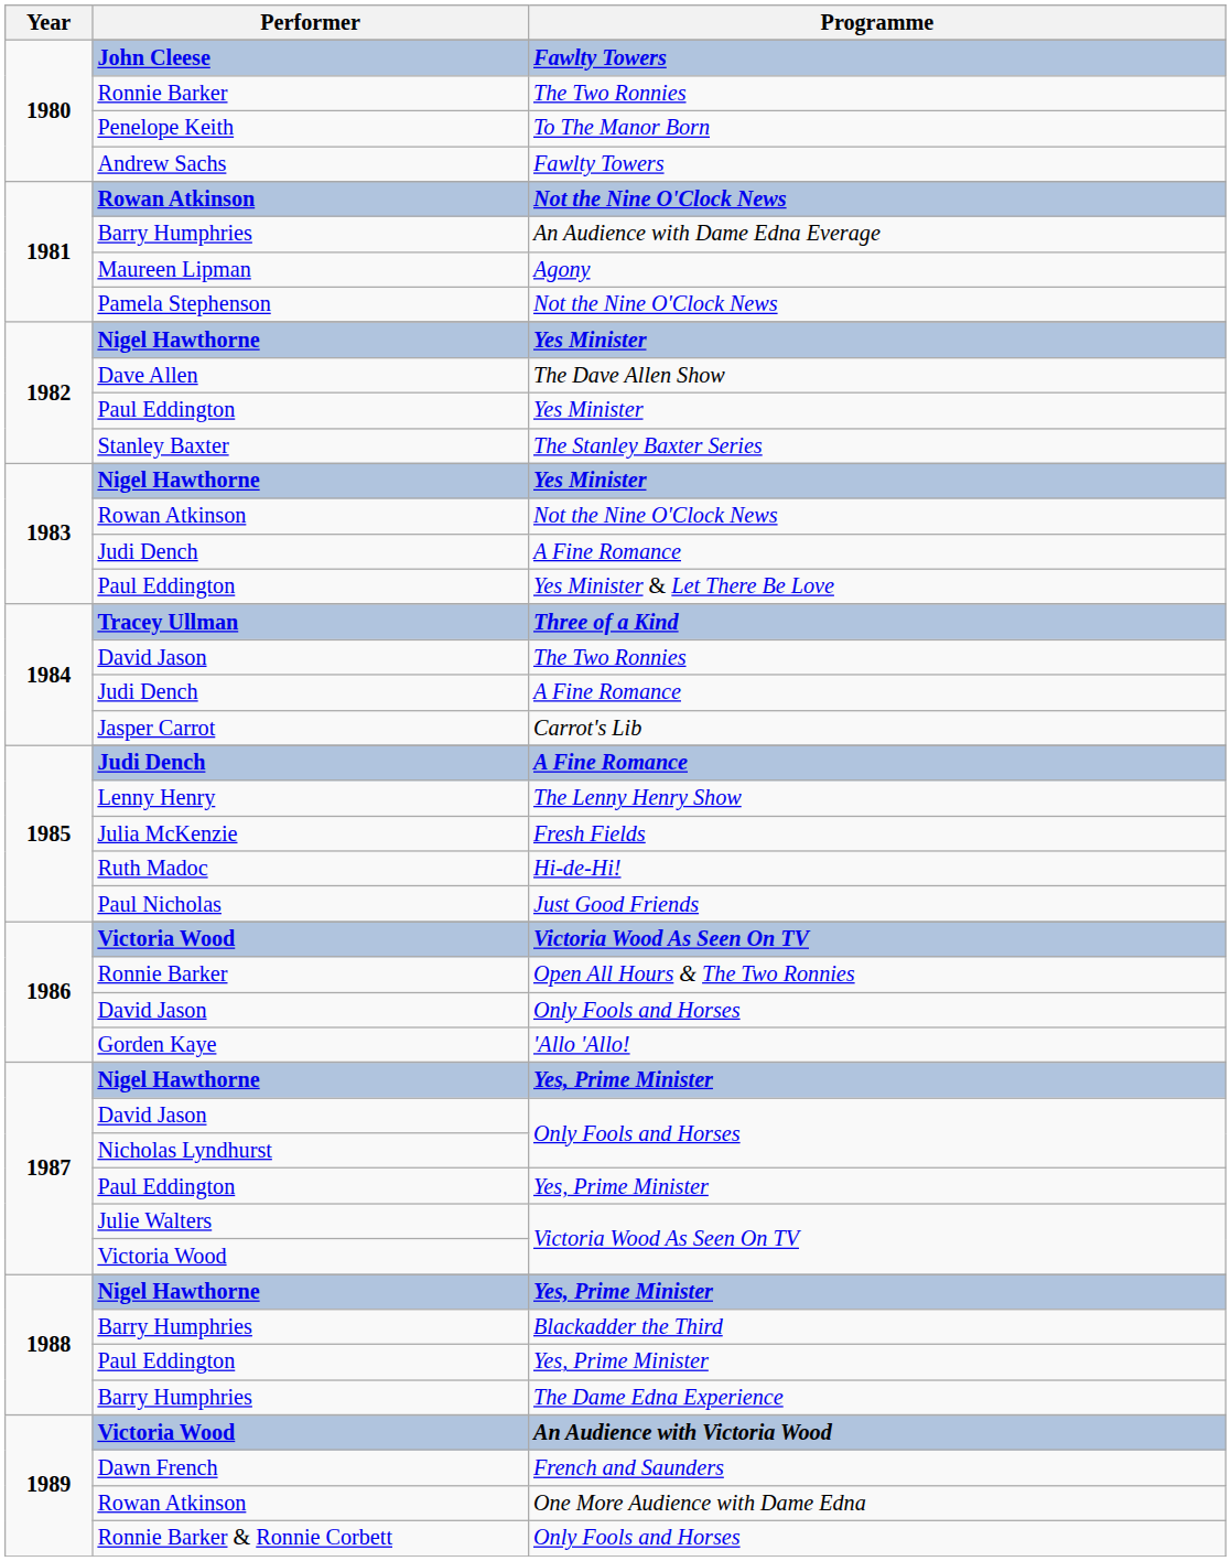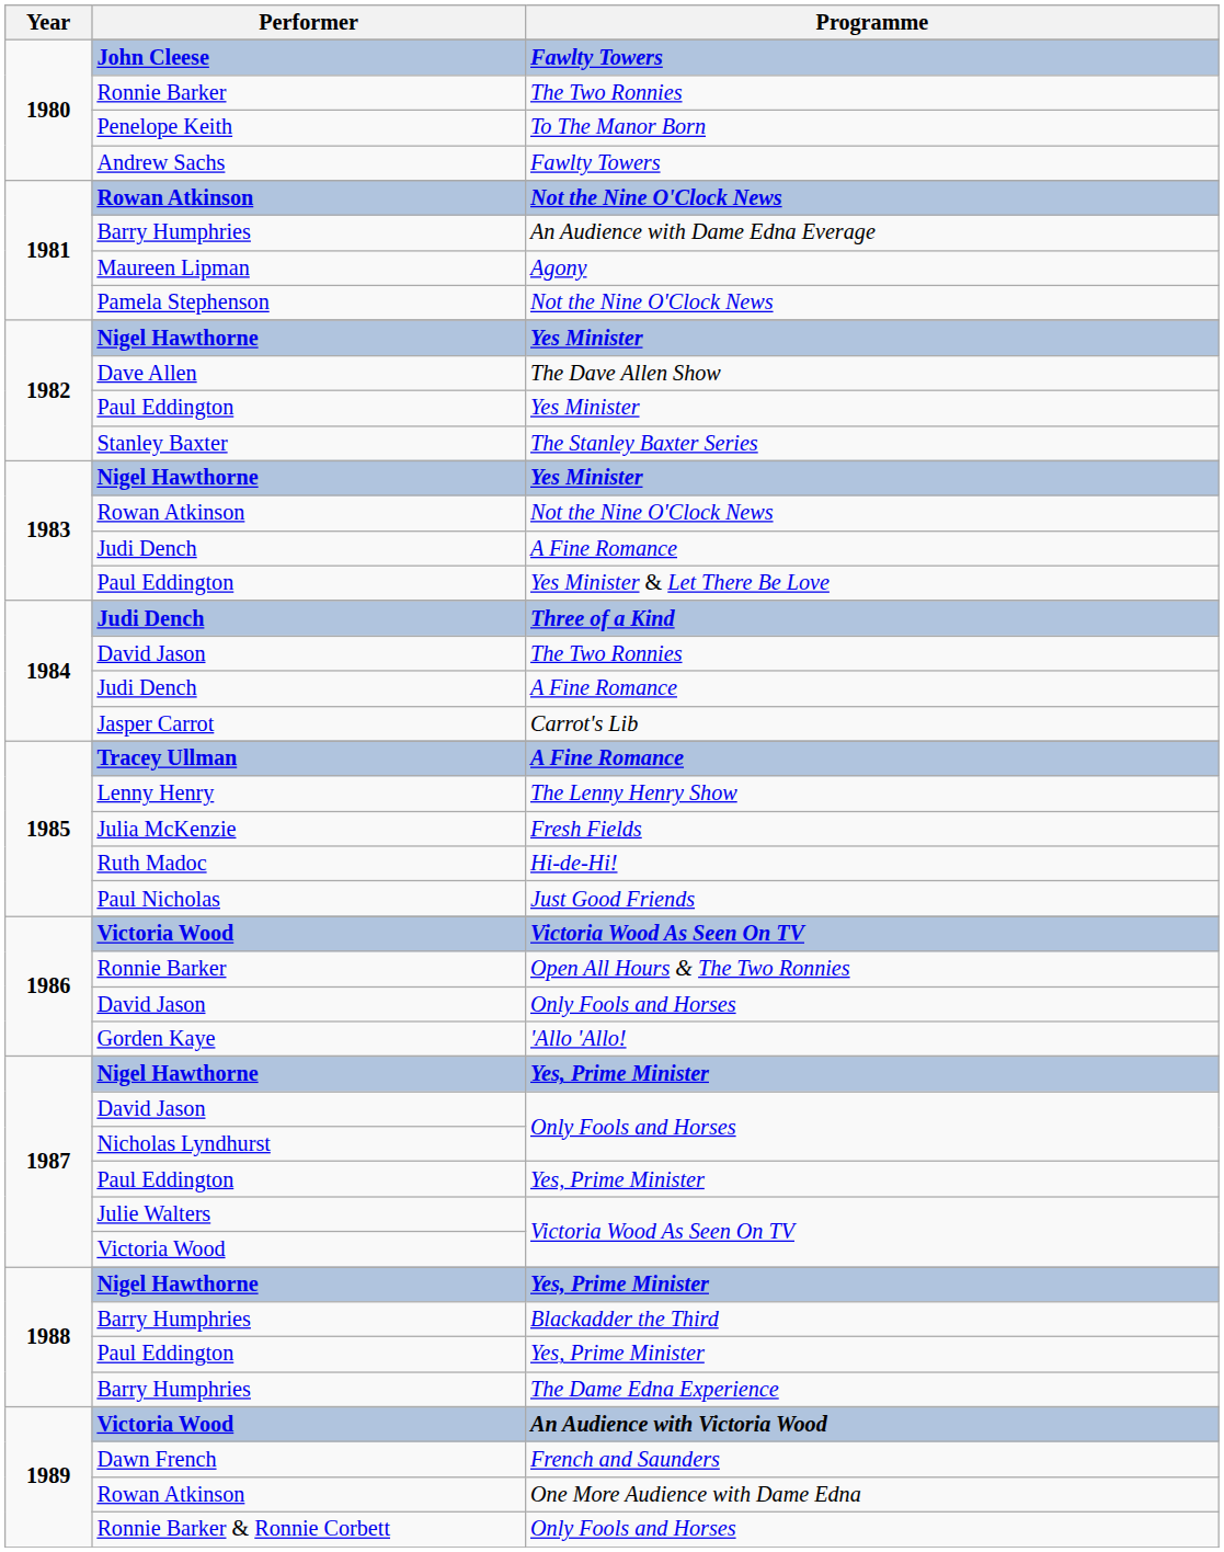 <table class="wikitable">
 <tr style="background:#bebebe;">
 <th style="width:5%;">Year</th>
 <th style="width:25%;">Performer</th>
 <th style="width:40%;">Programme</th>
 </tr>
 <tr>
 <td rowspan=5 style="text-align:center"><strong>1980</strong><br></td>
 </tr>
 <tr style="background:#B0C4DE;">
 <td><strong><a href='#'>John Cleese</a></strong></td>
 <td><strong><em><a href='#'>Fawlty Towers</a></em></strong></td>
 </tr>
 <tr>
 <td><a href='#'>Ronnie Barker</a></td>
 <td><em><a href='#'>The Two Ronnies</a></em></td>
 </tr>
 <tr>
 <td><a href='#'>Penelope Keith</a></td>
 <td><em><a href='#'>To The Manor Born</a></em></td>
 </tr>
 <tr>
 <td><a href='#'>Andrew Sachs</a></td>
 <td><em><a href='#'>Fawlty Towers</a></em></td>
 </tr>
 <tr>
 <td rowspan=5 style="text-align:center"><strong>1981</strong></td>
 </tr>
 <tr style="background:#B0C4DE;">
 <td><strong><a href='#'>Rowan Atkinson</a></strong></td>
 <td><strong><em><a href='#'>Not the Nine O'Clock News</a></em></strong></td>
 </tr>
 <tr>
 <td><a href='#'>Barry Humphries</a></td>
 <td><em>An Audience with Dame Edna Everage</em></td>
 </tr>
 <tr>
 <td><a href='#'>Maureen Lipman</a></td>
 <td><em><a href='#'>Agony</a></em></td>
 </tr>
 <tr>
 <td><a href='#'>Pamela Stephenson</a></td>
 <td><em><a href='#'>Not the Nine O'Clock News</a></em></td>
 </tr>
 <tr>
 <td rowspan=5 style="text-align:center"><strong>1982</strong></td>
 </tr>
 <tr style="background:#B0C4DE;">
 <td><strong><a href='#'>Nigel Hawthorne</a></strong></td>
 <td><strong><em><a href='#'>Yes Minister</a></em></strong></td>
 </tr>
 <tr>
 <td><a href='#'>Dave Allen</a></td>
 <td><em>The Dave Allen Show</em></td>
 </tr>
 <tr>
 <td><a href='#'>Paul Eddington</a></td>
 <td><em><a href='#'>Yes Minister</a></em></td>
 </tr>
 <tr>
 <td><a href='#'>Stanley Baxter</a></td>
 <td><em><a href='#'>The Stanley Baxter Series</a></em></td>
 </tr>
 <tr>
 <td rowspan=5 style="text-align:center"><strong>1983</strong></td>
 </tr>
 <tr style="background:#B0C4DE;">
 <td><strong><a href='#'>Nigel Hawthorne</a></strong></td>
 <td><strong><em><a href='#'>Yes Minister</a></em></strong></td>
 </tr>
 <tr>
 <td><a href='#'>Rowan Atkinson</a></td>
 <td><em><a href='#'>Not the Nine O'Clock News</a></em></td>
 </tr>
 <tr>
 <td><a href='#'>Judi Dench</a></td>
 <td><em><a href='#'>A Fine Romance</a></em></td>
 </tr>
 <tr>
 <td><a href='#'>Paul Eddington</a></td>
 <td><em><a href='#'>Yes Minister</a></em> & <em><a href='#'>Let There Be Love</a></em></td>
 </tr>
 <tr>
 <td rowspan=5 style="text-align:center"><strong>1984</strong></td>
 </tr>
 <tr style="background:#B0C4DE;">
-<td><strong><a href='#'>Tracey Ullman</a></strong></td>
+<td><strong><a href='#'>Judi Dench</a></strong></td>
 <td><strong><em><a href='#'>Three of a Kind</a></em></strong></td>
 </tr>
 <tr>
 <td><a href='#'>David Jason</a></td>
 <td><em><a href='#'>The Two Ronnies</a></em></td>
 </tr>
 <tr>
 <td><a href='#'>Judi Dench</a></td>
 <td><em><a href='#'>A Fine Romance</a></em></td>
 </tr>
 <tr>
 <td><a href='#'>Jasper Carrot</a></td>
 <td><em>Carrot's Lib</em></td>
 </tr>
 <tr>
 <td rowspan=6 style="text-align:center"><strong>1985</strong></td>
 </tr>
 <tr style="background:#B0C4DE;">
-<td><strong><a href='#'>Judi Dench</a></strong></td>
+<td><strong><a href='#'>Tracey Ullman</a></strong></td>
 <td><strong><em><a href='#'>A Fine Romance</a></em></strong></td>
 </tr>
 <tr>
 <td><a href='#'>Lenny Henry</a></td>
 <td><em><a href='#'>The Lenny Henry Show</a></em></td>
 </tr>
 <tr>
 <td><a href='#'>Julia McKenzie</a></td>
 <td><em><a href='#'>Fresh Fields</a></em></td>
 </tr>
 <tr>
 <td><a href='#'>Ruth Madoc</a></td>
 <td><em><a href='#'>Hi-de-Hi!</a></em></td>
 </tr>
 <tr>
 <td><a href='#'>Paul Nicholas</a></td>
 <td><em><a href='#'>Just Good Friends</a></em></td>
 </tr>
 <tr>
 <td rowspan=5 style="text-align:center"><strong>1986</strong></td>
 </tr>
 <tr style="background:#B0C4DE;">
 <td><strong><a href='#'>Victoria Wood</a></strong></td>
 <td><strong><em><a href='#'>Victoria Wood As Seen On TV</a></em></strong></td>
 </tr>
 <tr>
 <td><a href='#'>Ronnie Barker</a></td>
 <td><em><a href='#'>Open All Hours</a> & <a href='#'>The Two Ronnies</a></em></td>
 </tr>
 <tr>
 <td><a href='#'>David Jason</a></td>
 <td><em><a href='#'>Only Fools and Horses</a></em></td>
 </tr>
 <tr>
 <td><a href='#'>Gorden Kaye</a></td>
 <td><em><a href='#'>'Allo 'Allo!</a></em></td>
 </tr>
 <tr>
 <td rowspan=7 style="text-align:center"><strong>1987</strong></td>
 </tr>
 <tr style="background:#B0C4DE;">
 <td><strong><a href='#'>Nigel Hawthorne</a></strong></td>
 <td><strong><em><a href='#'>Yes, Prime Minister</a></em></strong></td>
 </tr>
 <tr>
 <td><a href='#'>David Jason</a></td>
 <td rowspan="2"><em><a href='#'>Only Fools and Horses</a></em></td>
 </tr>
 <tr>
 <td><a href='#'>Nicholas Lyndhurst</a></td>
 </tr>
 <tr>
 <td><a href='#'>Paul Eddington</a></td>
 <td><em><a href='#'>Yes, Prime Minister</a></em></td>
 </tr>
 <tr>
 <td><a href='#'>Julie Walters</a></td>
 <td rowspan="2"><em><a href='#'>Victoria Wood As Seen On TV</a></em></td>
 </tr>
 <tr>
 <td><a href='#'>Victoria Wood</a></td>
 </tr>
 <tr>
 <td rowspan=5 style="text-align:center"><strong>1988</strong></td>
 </tr>
 <tr style="background:#B0C4DE;">
 <td><strong><a href='#'>Nigel Hawthorne</a></strong></td>
 <td><strong><em><a href='#'>Yes, Prime Minister</a></em></strong></td>
 </tr>
 <tr>
 <td><a href='#'>Barry Humphries</a></td>
 <td><em><a href='#'>Blackadder the Third</a></em></td>
 </tr>
 <tr>
 <td><a href='#'>Paul Eddington</a></td>
 <td><em><a href='#'>Yes, Prime Minister</a></em></td>
 </tr>
 <tr>
 <td><a href='#'>Barry Humphries</a></td>
 <td><em><a href='#'>The Dame Edna Experience</a></em></td>
 </tr>
 <tr>
 <td rowspan=5 style="text-align:center"><strong>1989</strong></td>
 </tr>
 <tr style="background:#B0C4DE;">
 <td><strong><a href='#'>Victoria Wood</a></strong></td>
 <td><strong><em>An Audience with Victoria Wood</em></strong></td>
 </tr>
 <tr>
 <td><a href='#'>Dawn French</a></td>
 <td><em><a href='#'>French and Saunders</a></em></td>
 </tr>
 <tr>
 <td><a href='#'>Rowan Atkinson</a></td>
 <td><em>One More Audience with Dame Edna</em></td>
 </tr>
 <tr>
 <td><a href='#'>Ronnie Barker</a> & <a href='#'>Ronnie Corbett</a></td>
 <td><em><a href='#'>Only Fools and Horses</a></em></td>
 </tr>
 <tr>
 </tr>
 </table>
